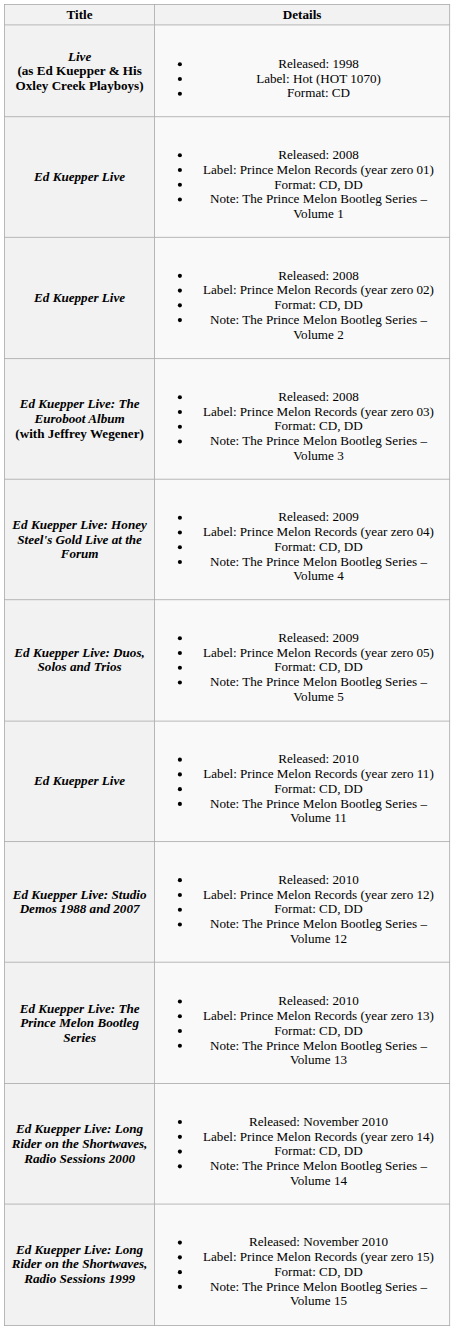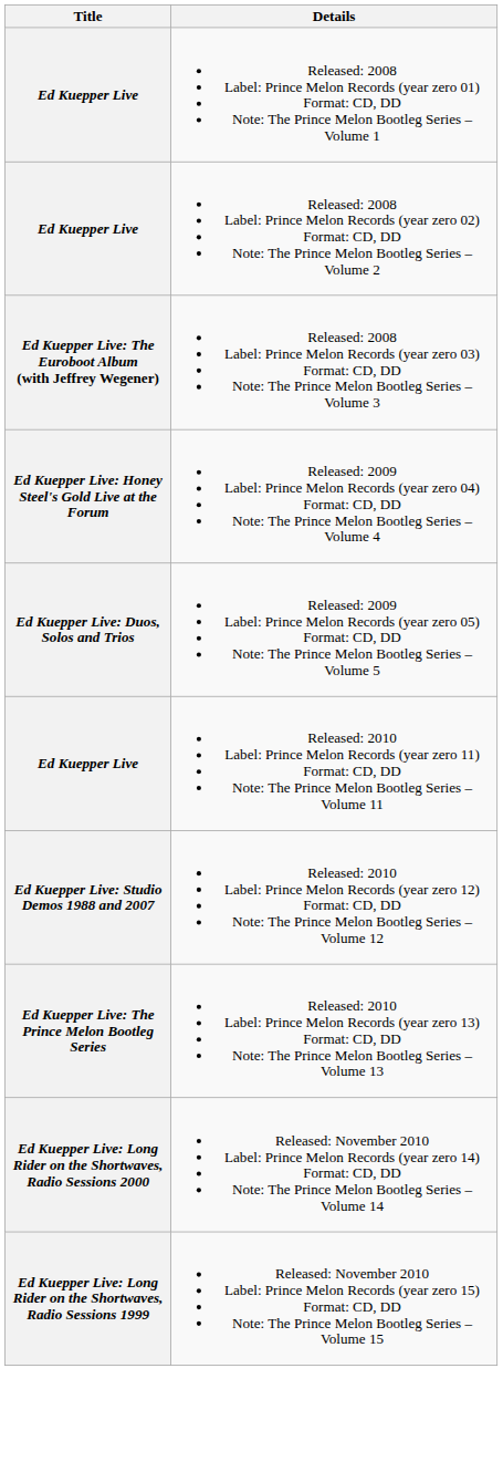 <table class="wikitable plainrowheaders" style="text-align:center;" border="1">
 <tr>
 <th scope="col" rowspan="1" style="width:11em;">Title</th>
 <th scope="col" rowspan="1" style="width:22em;">Details</th>
-</tr>
-<tr>
-<th scope="row"><em>Live</em> <br> (as Ed Kuepper & His Oxley Creek Playboys)</th>
-<td><br><ul><li>Released: 1998</li><li>Label: Hot (HOT 1070)</li><li>Format: CD</li></ul></td>
 </tr>
 <tr>
 <th scope="row"><em>Ed Kuepper Live</em></th>
 <td><br><ul><li>Released: 2008</li><li>Label: Prince Melon Records (year zero 01)</li><li>Format: CD, DD</li><li>Note: The Prince Melon Bootleg Series – Volume 1</li></ul></td>
 </tr>
 <tr>
 <th scope="row"><em>Ed Kuepper Live</em></th>
 <td><br><ul><li>Released: 2008</li><li>Label: Prince Melon Records (year zero 02)</li><li>Format: CD, DD</li><li>Note: The Prince Melon Bootleg Series – Volume 2</li></ul></td>
 </tr>
 <tr>
 <th scope="row"><em>Ed Kuepper Live: The Euroboot Album</em> <br> (with Jeffrey Wegener)</th>
 <td><br><ul><li>Released: 2008</li><li>Label: Prince Melon Records (year zero 03)</li><li>Format: CD, DD</li><li>Note: The Prince Melon Bootleg Series – Volume 3</li></ul></td>
 </tr>
 <tr>
 <th scope="row"><em>Ed Kuepper Live: Honey Steel's Gold Live at the Forum</em></th>
 <td><br><ul><li>Released: 2009</li><li>Label: Prince Melon Records (year zero 04)</li><li>Format: CD, DD</li><li>Note: The Prince Melon Bootleg Series – Volume 4</li></ul></td>
 </tr>
 <tr>
 <th scope="row"><em>Ed Kuepper Live: Duos, Solos and Trios</em></th>
 <td><br><ul><li>Released: 2009</li><li>Label: Prince Melon Records (year zero 05)</li><li>Format: CD, DD</li><li>Note: The Prince Melon Bootleg Series – Volume 5</li></ul></td>
 </tr>
 <tr>
 <th scope="row"><em>Ed Kuepper Live</em></th>
 <td><br><ul><li>Released: 2010</li><li>Label: Prince Melon Records (year zero 11)</li><li>Format: CD, DD</li><li>Note: The Prince Melon Bootleg Series – Volume 11</li></ul></td>
 </tr>
 <tr>
 <th scope="row"><em>Ed Kuepper Live: Studio Demos 1988 and 2007</em></th>
 <td><br><ul><li>Released: 2010</li><li>Label: Prince Melon Records (year zero 12)</li><li>Format: CD, DD</li><li>Note: The Prince Melon Bootleg Series – Volume 12</li></ul></td>
 </tr>
 <tr>
 <th scope="row"><em>Ed Kuepper Live: The Prince Melon Bootleg Series</em></th>
 <td><br><ul><li>Released: 2010</li><li>Label: Prince Melon Records (year zero 13)</li><li>Format: CD, DD</li><li>Note: The Prince Melon Bootleg Series – Volume 13</li></ul></td>
 </tr>
 <tr>
 <th scope="row"><em>Ed Kuepper Live: Long Rider on the Shortwaves, Radio Sessions 2000</em></th>
 <td><br><ul><li>Released: November 2010</li><li>Label: Prince Melon Records (year zero 14)</li><li>Format: CD, DD</li><li>Note: The Prince Melon Bootleg Series – Volume 14</li></ul></td>
 </tr>
 <tr>
 <th scope="row"><em>Ed Kuepper Live: Long Rider on the Shortwaves, Radio Sessions 1999</em></th>
 <td><br><ul><li>Released: November 2010</li><li>Label: Prince Melon Records (year zero 15)</li><li>Format: CD, DD</li><li>Note: The Prince Melon Bootleg Series – Volume 15</li></ul></td>
 </tr>
 </table>
